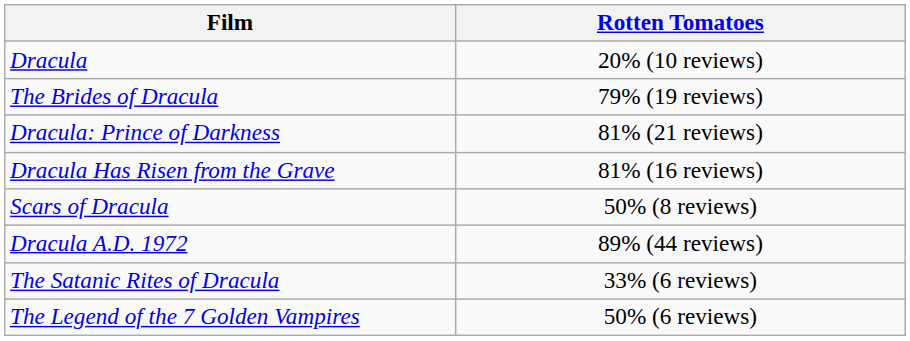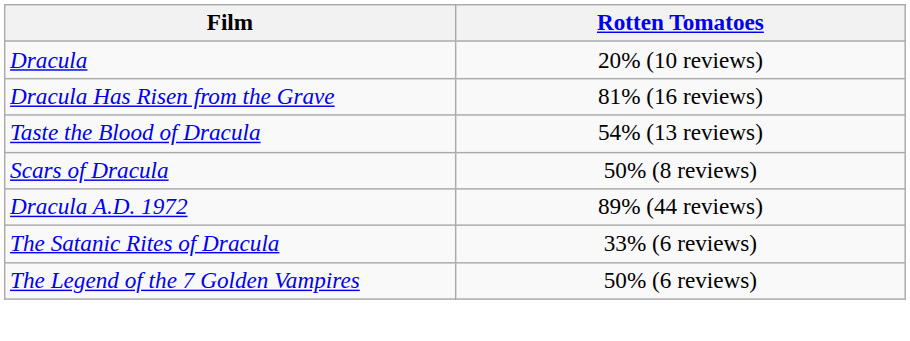 <table class="wikitable sortable" border="1" style="text-align: center;">
 <tr>
 <th style="width:40%;">Film</th>
 <th style="width:40%;"><a href='#'>Rotten Tomatoes</a></th>
 </tr>
 <tr>
 <td style="text-align: left;"><a href='#'><em>Dracula</em></a></td>
 <td>20% (10 reviews)</td>
 </tr>
 <tr>
-<td style="text-align: left;"><em><a href='#'>The Brides of Dracula</a></em></td>
-<td>79% (19 reviews)</td>
+<td style="text-align: left;"><em><a href='#'>Dracula Has Risen from the Grave</a></em></td>
+<td>81% (16 reviews)</td>
 </tr>
 <tr>
-<td style="text-align: left;"><em><a href='#'>Dracula: Prince of Darkness</a></em></td>
-<td>81% (21 reviews)</td>
-</tr>
-<tr>
-<td style="text-align: left;"><em><a href='#'>Dracula Has Risen from the Grave</a></em></td>
-<td>81% (16 reviews)</td>
+<td style="text-align: left;"><em><a href='#'>Taste the Blood of Dracula</a></em></td>
+<td>54% (13 reviews)</td>
 </tr>
 <tr>
 <td style="text-align: left;"><em><a href='#'>Scars of Dracula</a></em></td>
 <td>50% (8 reviews)</td>
 </tr>
 <tr>
 <td style="text-align: left;"><em><a href='#'>Dracula A.D. 1972</a></em></td>
 <td>89% (44 reviews)</td>
 </tr>
 <tr>
 <td style="text-align: left;"><em><a href='#'>The Satanic Rites of Dracula</a></em></td>
 <td>33% (6 reviews)</td>
 </tr>
 <tr>
 <td style="text-align: left;"><em><a href='#'>The Legend of the 7 Golden Vampires</a></em></td>
 <td>50% (6 reviews)</td>
 </tr>
 </table>
